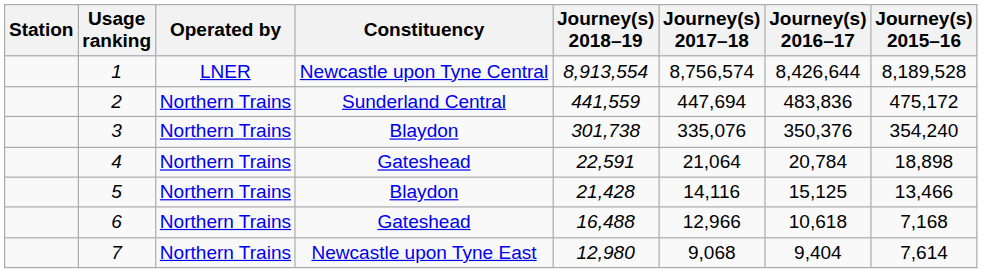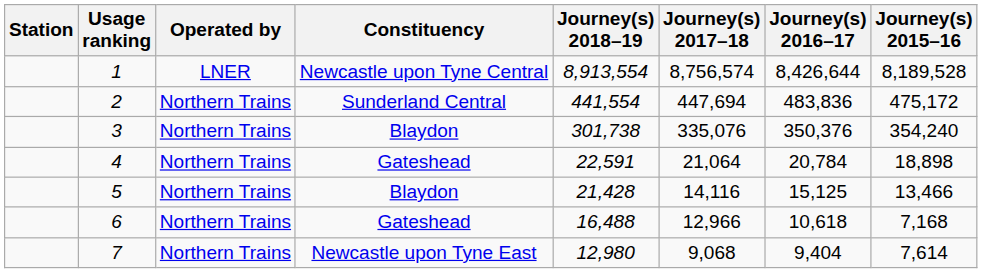 <table class="wikitable sortable" style="text-align: center">
 <tr>
 <th>Station</th>
 <th>Usage<br>ranking</th>
 <th>Operated by</th>
 <th>Constituency</th>
 <th>Journey(s)<br>2018–19</th>
 <th>Journey(s)<br>2017–18</th>
 <th>Journey(s)<br>2016–17</th>
 <th>Journey(s)<br>2015–16</th>
 </tr>
 <tr>
 <td><strong></strong></td>
 <td><em>1</em></td>
 <td><a href='#'>LNER</a></td>
 <td><a href='#'>Newcastle upon Tyne Central</a></td>
 <td><em>8,913,554</em></td>
 <td>8,756,574</td>
 <td>8,426,644</td>
 <td>8,189,528</td>
 </tr>
 <tr>
 <td><strong></strong></td>
 <td><em>2</em></td>
 <td><a href='#'>Northern Trains</a></td>
 <td><a href='#'>Sunderland Central</a></td>
-<td><em>441,559</em></td>
+<td><em>441,554</em></td>
 <td>447,694</td>
 <td>483,836</td>
 <td>475,172</td>
 </tr>
 <tr>
 <td><strong></strong></td>
 <td><em>3</em></td>
 <td><a href='#'>Northern Trains</a></td>
 <td><a href='#'>Blaydon</a></td>
 <td><em>301,738</em></td>
 <td>335,076</td>
 <td>350,376</td>
 <td>354,240</td>
 </tr>
 <tr>
 <td><strong></strong></td>
 <td><em>4</em></td>
 <td><a href='#'>Northern Trains</a></td>
 <td><a href='#'>Gateshead</a></td>
 <td><em>22,591</em></td>
 <td>21,064</td>
 <td>20,784</td>
 <td>18,898</td>
 </tr>
 <tr>
 <td><strong></strong></td>
 <td><em>5</em></td>
 <td><a href='#'>Northern Trains</a></td>
 <td><a href='#'>Blaydon</a></td>
 <td><em>21,428</em></td>
 <td>14,116</td>
 <td>15,125</td>
 <td>13,466</td>
 </tr>
 <tr>
 <td><strong></strong></td>
 <td><em>6</em></td>
 <td><a href='#'>Northern Trains</a></td>
 <td><a href='#'>Gateshead</a></td>
 <td><em>16,488</em></td>
 <td>12,966</td>
 <td>10,618</td>
 <td>7,168</td>
 </tr>
 <tr>
 <td><strong></strong></td>
 <td><em>7</em></td>
 <td><a href='#'>Northern Trains</a></td>
 <td><a href='#'>Newcastle upon Tyne East</a></td>
 <td><em>12,980</em></td>
 <td>9,068</td>
 <td>9,404</td>
 <td>7,614</td>
 </tr>
 </table>
